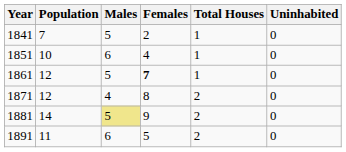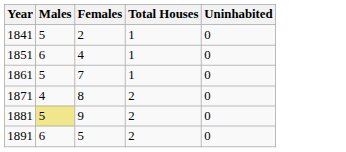 <table class="wikitable">
 <tr>
 <th>Year</th>
-<th>Population</th>
 <th>Males</th>
 <th>Females</th>
 <th>Total Houses</th>
 <th>Uninhabited</th>
 </tr>
 <tr>
 <td>1841</td>
-<td>7</td>
 <td>5</td>
 <td>2</td>
 <td>1</td>
 <td>0</td>
 </tr>
 <tr>
 <td>1851</td>
-<td>10</td>
 <td>6</td>
 <td>4</td>
 <td>1</td>
 <td>0</td>
 </tr>
 <tr>
 <td>1861</td>
-<td>12</td>
 <td>5</td>
-<td><strong>7</strong></td>
+<td>7</td>
 <td>1</td>
 <td>0</td>
 </tr>
 <tr>
 <td>1871</td>
-<td>12</td>
 <td>4</td>
 <td>8</td>
 <td>2</td>
 <td>0</td>
 </tr>
 <tr>
 <td>1881</td>
-<td>14</td>
 <td style="background: khaki;">5</td>
 <td>9</td>
 <td>2</td>
 <td>0</td>
 </tr>
 <tr>
 <td>1891</td>
-<td>11</td>
 <td>6</td>
 <td>5</td>
 <td>2</td>
 <td>0</td>
 </tr>
 </table>
